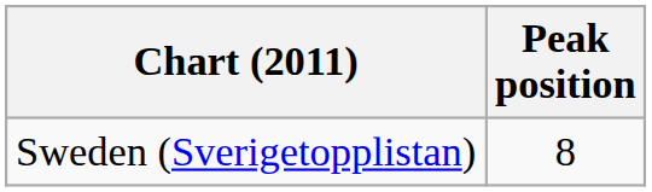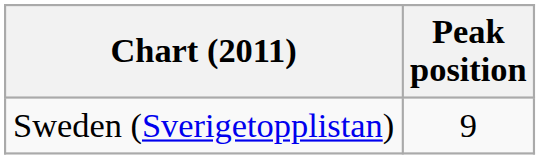 <table class="wikitable">
 <tr>
 <th>Chart (2011)</th>
 <th>Peak<br>position</th>
 </tr>
 <tr>
 <td>Sweden (<a href='#'>Sverigetopplistan</a>)</td>
-<td align="center">8</td>
+<td align="center">9</td>
 </tr>
 </table>
